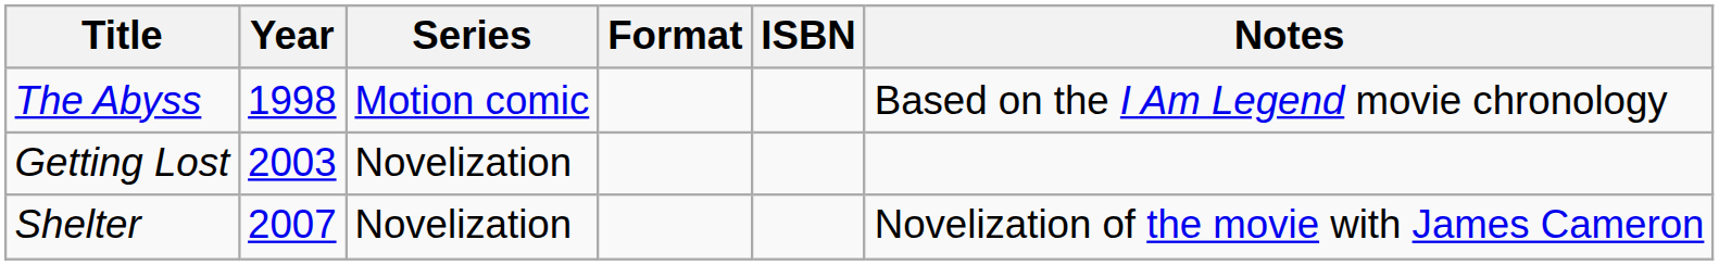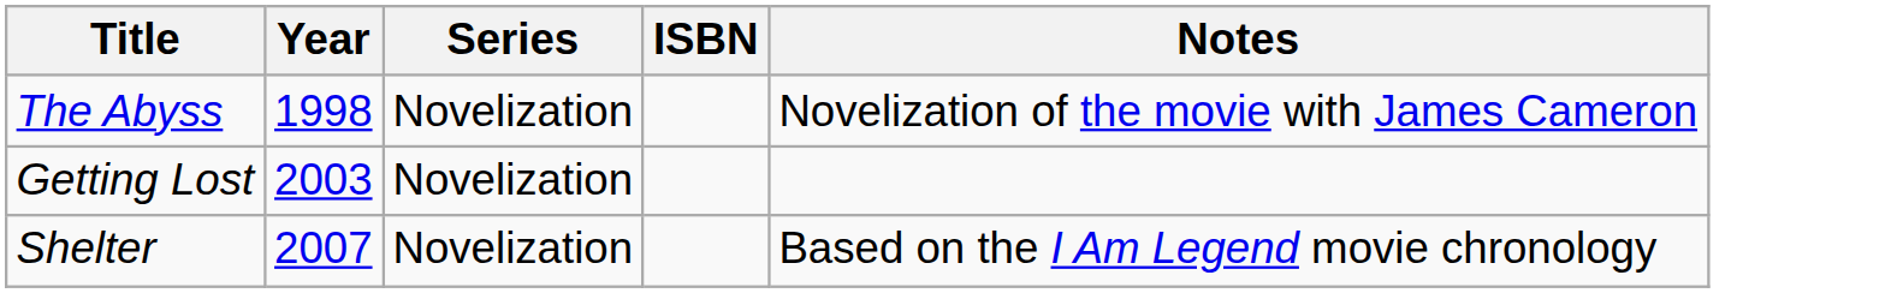 <table class="wikitable sortable">
 <tr>
 <th>Title</th>
 <th>Year</th>
 <th>Series</th>
-<th>Format</th>
 <th>ISBN</th>
 <th class="unsortable">Notes</th>
 </tr>
 <tr>
 <td><em><a href='#'>The Abyss</a></em></td>
 <td><a href='#'>1998</a></td>
-<td><a href='#'>Motion comic</a></td>
+<td>Novelization</td>
 <td></td>
-<td></td>
-<td>Based on the <em><a href='#'>I Am Legend</a></em> movie chronology</td>
+<td>Novelization of <a href='#'>the movie</a> with <a href='#'>James Cameron</a></td>
 </tr>
 <tr>
 <td><em>Getting Lost</em></td>
 <td><a href='#'>2003</a></td>
 <td>Novelization</td>
-<td></td>
 <td></td>
 <td></td>
 </tr>
 <tr>
 <td><em>Shelter</em></td>
 <td><a href='#'>2007</a></td>
 <td>Novelization</td>
 <td></td>
-<td></td>
-<td>Novelization of <a href='#'>the movie</a> with <a href='#'>James Cameron</a></td>
+<td>Based on the <em><a href='#'>I Am Legend</a></em> movie chronology</td>
 </tr>
 </table>
